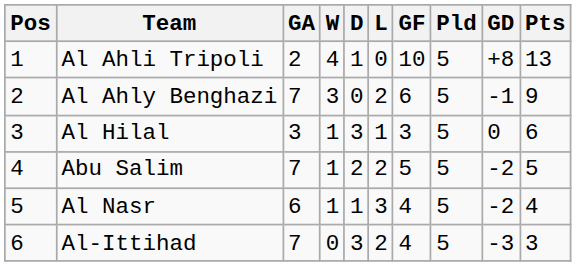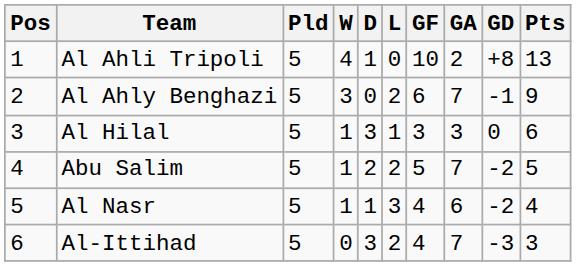 <table class="wikitable">
 <tr>
 <th>Pos</th>
 <th>Team</th>
-<th>GA</th>
+<th>Pld</th>
 <th>W</th>
 <th>D</th>
 <th>L</th>
 <th>GF</th>
-<th>Pld</th>
+<th>GA</th>
 <th>GD</th>
 <th>Pts</th>
 </tr>
 <tr>
 <td>1</td>
 <td>Al Ahli Tripoli</td>
-<td>2</td>
+<td>5</td>
 <td>4</td>
 <td>1</td>
 <td>0</td>
 <td>10</td>
-<td>5</td>
+<td>2</td>
 <td>+8</td>
 <td>13</td>
 </tr>
 <tr>
 <td>2</td>
 <td>Al Ahly Benghazi</td>
-<td>7</td>
+<td>5</td>
 <td>3</td>
 <td>0</td>
 <td>2</td>
 <td>6</td>
-<td>5</td>
+<td>7</td>
 <td>-1</td>
 <td>9</td>
 </tr>
 <tr>
 <td>3</td>
 <td>Al Hilal</td>
-<td>3</td>
+<td>5</td>
 <td>1</td>
 <td>3</td>
 <td>1</td>
 <td>3</td>
-<td>5</td>
+<td>3</td>
 <td>0</td>
 <td>6</td>
 </tr>
 <tr>
 <td>4</td>
 <td>Abu Salim</td>
-<td>7</td>
+<td>5</td>
 <td>1</td>
 <td>2</td>
 <td>2</td>
 <td>5</td>
-<td>5</td>
+<td>7</td>
 <td>-2</td>
 <td>5</td>
 </tr>
 <tr>
 <td>5</td>
 <td>Al Nasr</td>
-<td>6</td>
+<td>5</td>
 <td>1</td>
 <td>1</td>
 <td>3</td>
 <td>4</td>
-<td>5</td>
+<td>6</td>
 <td>-2</td>
 <td>4</td>
 </tr>
 <tr>
 <td>6</td>
 <td>Al-Ittihad</td>
-<td>7</td>
+<td>5</td>
 <td>0</td>
 <td>3</td>
 <td>2</td>
 <td>4</td>
-<td>5</td>
+<td>7</td>
 <td>-3</td>
 <td>3</td>
 </tr>
 </table>
